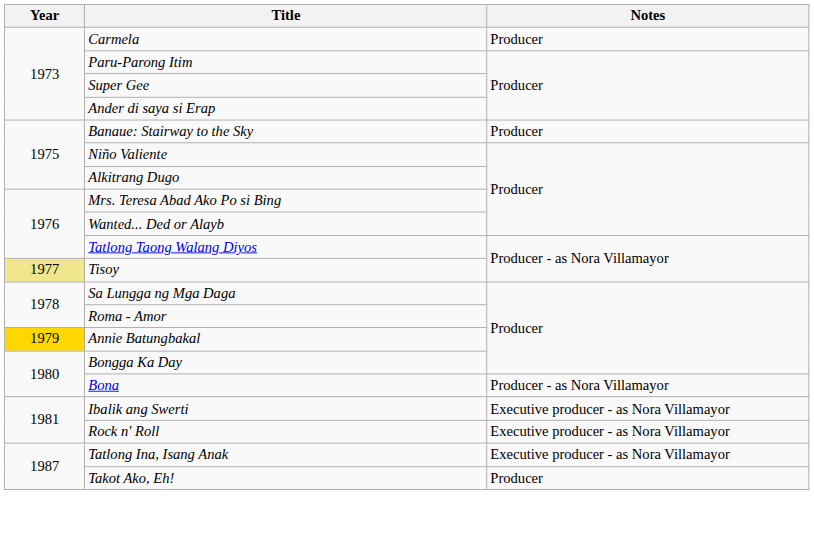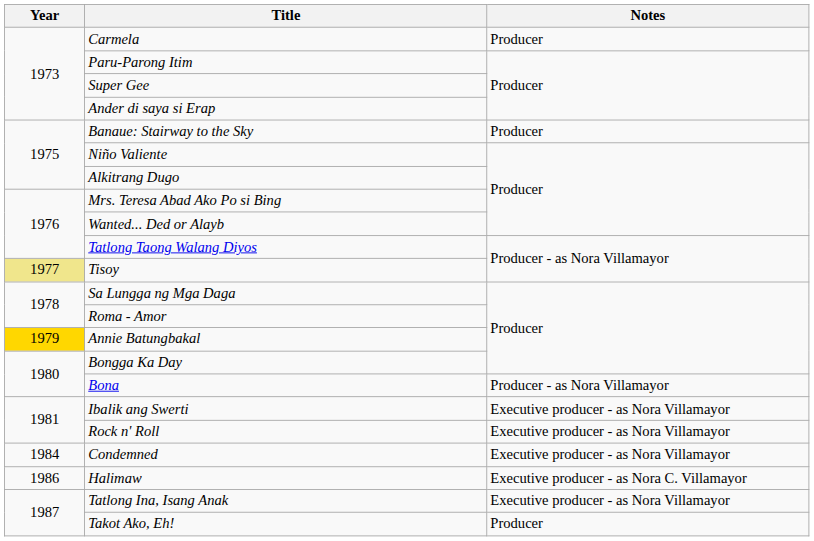 <table style="width:70%;" class="wikitable sortable">
 <tr>
 <th style="width:10%;">Year</th>
 <th style="width:50%;">Title</th>
 <th style="width:45%;">Notes</th>
 </tr>
 <tr>
 <td rowspan="4" align="center">1973</td>
 <td><em>Carmela</em></td>
 <td>Producer</td>
 </tr>
 <tr>
 <td><em>Paru-Parong Itim</em></td>
 <td rowspan="3">Producer</td>
 </tr>
 <tr>
 <td><em>Super Gee</em></td>
 </tr>
 <tr>
 <td><em>Ander di saya si Erap</em></td>
 </tr>
 <tr>
 <td rowspan="3" align="center">1975</td>
 <td><em>Banaue: Stairway to the Sky</em></td>
 <td>Producer</td>
 </tr>
 <tr>
 <td><em>Niño Valiente</em></td>
 <td rowspan="4">Producer</td>
 </tr>
 <tr>
 <td><em>Alkitrang Dugo</em></td>
 </tr>
 <tr>
 <td rowspan="3" align="center">1976</td>
 <td><em>Mrs. Teresa Abad Ako Po si Bing</em></td>
 </tr>
 <tr>
 <td><em>Wanted... Ded or Alayb</em></td>
 </tr>
 <tr>
 <td><em><a href='#'>Tatlong Taong Walang Diyos</a></em></td>
 <td rowspan="2">Producer - as Nora Villamayor</td>
 </tr>
 <tr>
 <td align="center" style="background: khaki;">1977</td>
 <td><em>Tisoy</em></td>
 </tr>
 <tr>
 <td rowspan="2" align="center">1978</td>
 <td><em>Sa Lungga ng Mga Daga</em></td>
 <td rowspan="4">Producer</td>
 </tr>
 <tr>
 <td><em>Roma - Amor</em></td>
 </tr>
 <tr>
 <td align="center" style="background: gold;">1979</td>
 <td><em>Annie Batungbakal</em></td>
 </tr>
 <tr>
 <td rowspan="2" align="center">1980</td>
 <td><em>Bongga Ka Day</em></td>
 </tr>
 <tr>
 <td><em><a href='#'>Bona</a></em></td>
 <td>Producer - as Nora Villamayor</td>
 </tr>
 <tr>
 <td rowspan="2" align="center">1981</td>
 <td><em>Ibalik ang Swerti</em></td>
 <td>Executive producer - as Nora Villamayor</td>
 </tr>
 <tr>
 <td><em>Rock n' Roll</em></td>
 <td>Executive producer - as Nora Villamayor</td>
 </tr>
 <tr>
+<td align="center">1984</td>
+<td><em>Condemned</em></td>
+<td>Executive producer - as Nora Villamayor</td>
+</tr>
+<tr>
+<td align="center">1986</td>
+<td><em>Halimaw</em></td>
+<td>Executive producer - as Nora C. Villamayor</td>
+</tr>
+<tr>
 <td rowspan="2" align="center">1987</td>
 <td><em>Tatlong Ina, Isang Anak</em></td>
 <td>Executive producer - as Nora Villamayor</td>
 </tr>
 <tr>
 <td><em>Takot Ako, Eh!</em></td>
 <td>Producer</td>
 </tr>
 </table>
